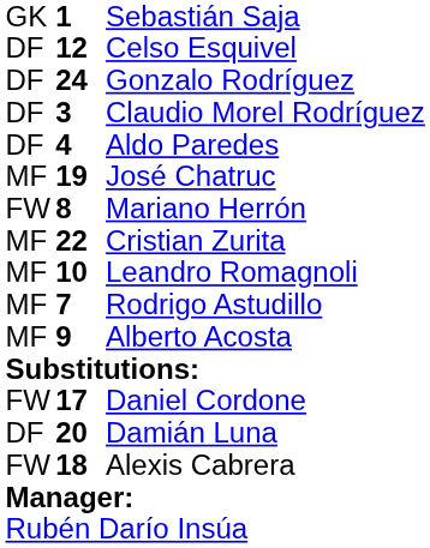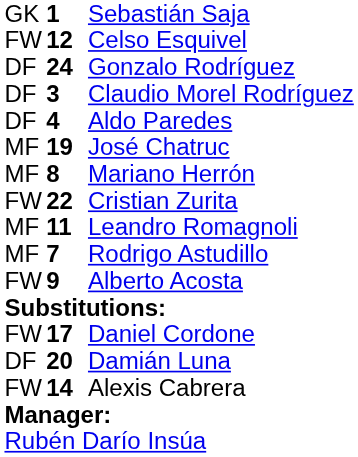 <table style="font-size:90%; margin:0.2em auto;" cellspacing="0" cellpadding="0">
 <tr>
 <th width="25"></th>
 <th width="25"></th>
 </tr>
 <tr>
 <td>GK</td>
 <td><strong>1</strong></td>
 <td> <a href='#'>Sebastián Saja</a></td>
 </tr>
 <tr>
-<td>DF</td>
+<td>FW</td>
 <td><strong>12</strong></td>
 <td> <a href='#'>Celso Esquivel</a></td>
 </tr>
 <tr>
 <td>DF</td>
 <td><strong>24</strong></td>
 <td> <a href='#'>Gonzalo Rodríguez</a></td>
 </tr>
 <tr>
 <td>DF</td>
 <td><strong>3</strong></td>
 <td> <a href='#'>Claudio Morel Rodríguez</a></td>
 </tr>
 <tr>
 <td>DF</td>
 <td><strong>4</strong></td>
 <td> <a href='#'>Aldo Paredes</a></td>
 </tr>
 <tr>
 <td>MF</td>
 <td><strong>19</strong></td>
 <td> <a href='#'>José Chatruc</a></td>
 <td></td>
 <td></td>
 </tr>
 <tr>
-<td>FW</td>
+<td>MF</td>
 <td><strong>8</strong></td>
 <td> <a href='#'>Mariano Herrón</a></td>
 </tr>
 <tr>
-<td>MF</td>
+<td>FW</td>
 <td><strong>22</strong></td>
 <td> <a href='#'>Cristian Zurita</a></td>
 </tr>
 <tr>
 <td>MF</td>
-<td><strong>10</strong></td>
+<td><strong>11</strong></td>
 <td> <a href='#'>Leandro Romagnoli</a></td>
 <td></td>
 <td></td>
 </tr>
 <tr>
 <td>MF</td>
 <td><strong>7</strong></td>
 <td> <a href='#'>Rodrigo Astudillo</a></td>
 </tr>
 <tr>
-<td>MF</td>
+<td>FW</td>
 <td><strong>9</strong></td>
 <td> <a href='#'>Alberto Acosta</a></td>
 <td></td>
 <td></td>
 </tr>
 <tr>
 <td colspan=3><strong>Substitutions:</strong></td>
 </tr>
 <tr>
 <td>FW</td>
 <td><strong>17</strong></td>
 <td> <a href='#'>Daniel Cordone</a></td>
 <td></td>
 <td></td>
 </tr>
 <tr>
 <td>DF</td>
 <td><strong>20</strong></td>
 <td> <a href='#'>Damián Luna</a></td>
 <td></td>
 <td></td>
 </tr>
 <tr>
 <td>FW</td>
-<td><strong>18</strong></td>
+<td><strong>14</strong></td>
 <td> Alexis Cabrera</td>
 <td></td>
 <td></td>
 </tr>
 <tr>
 <td colspan=3><strong>Manager:</strong></td>
 </tr>
 <tr>
 <td colspan=4> <a href='#'>Rubén Darío Insúa</a></td>
 </tr>
 </table>
